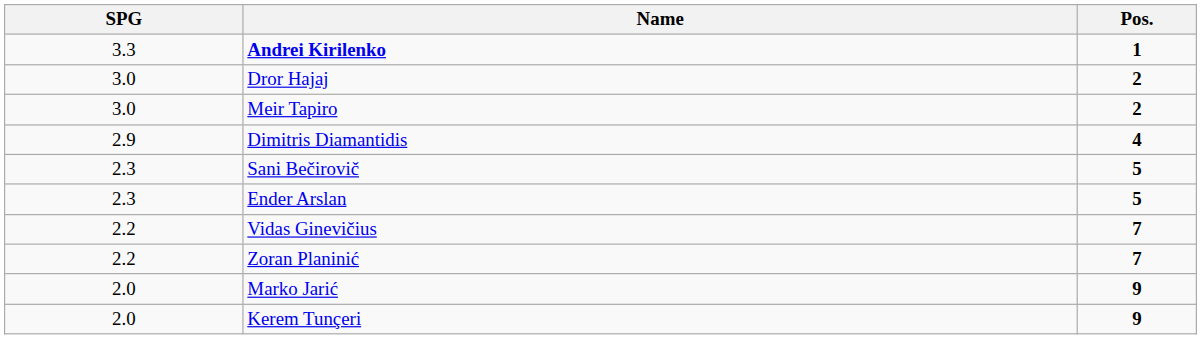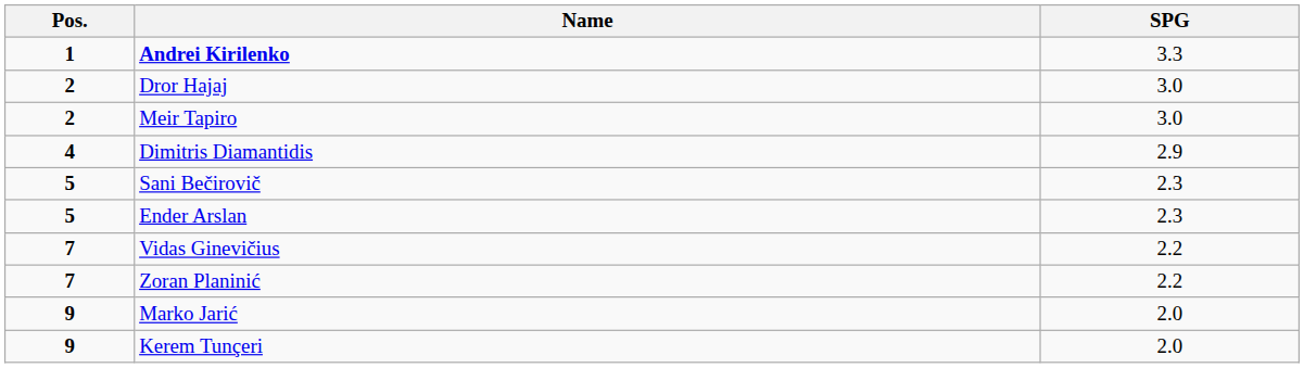 <table class=wikitable width="80%">
 <tr>
+<th width="10%">Pos.</th>
+<th width="70%">Name</th>
 <th width="20%">SPG</th>
-<th width="70%">Name</th>
-<th width="10%">Pos.</th>
 </tr>
 <tr>
+<td align=center><strong>1</strong></td>
+<td> <strong><a href='#'>Andrei Kirilenko</a></strong></td>
 <td align=center>3.3</td>
-<td> <strong><a href='#'>Andrei Kirilenko</a></strong></td>
-<td align=center><strong>1</strong></td>
 </tr>
 <tr>
+<td align=center><strong>2</strong></td>
+<td> <a href='#'>Dror Hajaj</a></td>
 <td align=center>3.0</td>
-<td> <a href='#'>Dror Hajaj</a></td>
-<td align=center><strong>2</strong></td>
 </tr>
 <tr>
+<td align=center><strong>2</strong></td>
+<td> <a href='#'>Meir Tapiro</a></td>
 <td align=center>3.0</td>
-<td> <a href='#'>Meir Tapiro</a></td>
-<td align=center><strong>2</strong></td>
 </tr>
 <tr>
+<td align=center><strong>4</strong></td>
+<td> <a href='#'>Dimitris Diamantidis</a></td>
 <td align=center>2.9</td>
-<td> <a href='#'>Dimitris Diamantidis</a></td>
-<td align=center><strong>4</strong></td>
 </tr>
 <tr>
+<td align=center><strong>5</strong></td>
+<td> <a href='#'>Sani Bečirovič</a></td>
 <td align=center>2.3</td>
-<td> <a href='#'>Sani Bečirovič</a></td>
-<td align=center><strong>5</strong></td>
 </tr>
 <tr>
+<td align=center><strong>5</strong></td>
+<td> <a href='#'>Ender Arslan</a></td>
 <td align=center>2.3</td>
-<td> <a href='#'>Ender Arslan</a></td>
-<td align=center><strong>5</strong></td>
 </tr>
 <tr>
+<td align=center><strong>7</strong></td>
+<td> <a href='#'>Vidas Ginevičius</a></td>
 <td align=center>2.2</td>
-<td> <a href='#'>Vidas Ginevičius</a></td>
-<td align=center><strong>7</strong></td>
 </tr>
 <tr>
+<td align=center><strong>7</strong></td>
+<td> <a href='#'>Zoran Planinić</a></td>
 <td align=center>2.2</td>
-<td> <a href='#'>Zoran Planinić</a></td>
-<td align=center><strong>7</strong></td>
 </tr>
 <tr>
+<td align=center><strong>9</strong></td>
+<td> <a href='#'>Marko Jarić</a></td>
 <td align=center>2.0</td>
-<td> <a href='#'>Marko Jarić</a></td>
-<td align=center><strong>9</strong></td>
 </tr>
 <tr>
+<td align=center><strong>9</strong></td>
+<td> <a href='#'>Kerem Tunçeri</a></td>
 <td align=center>2.0</td>
-<td> <a href='#'>Kerem Tunçeri</a></td>
-<td align=center><strong>9</strong></td>
 </tr>
 </table>
